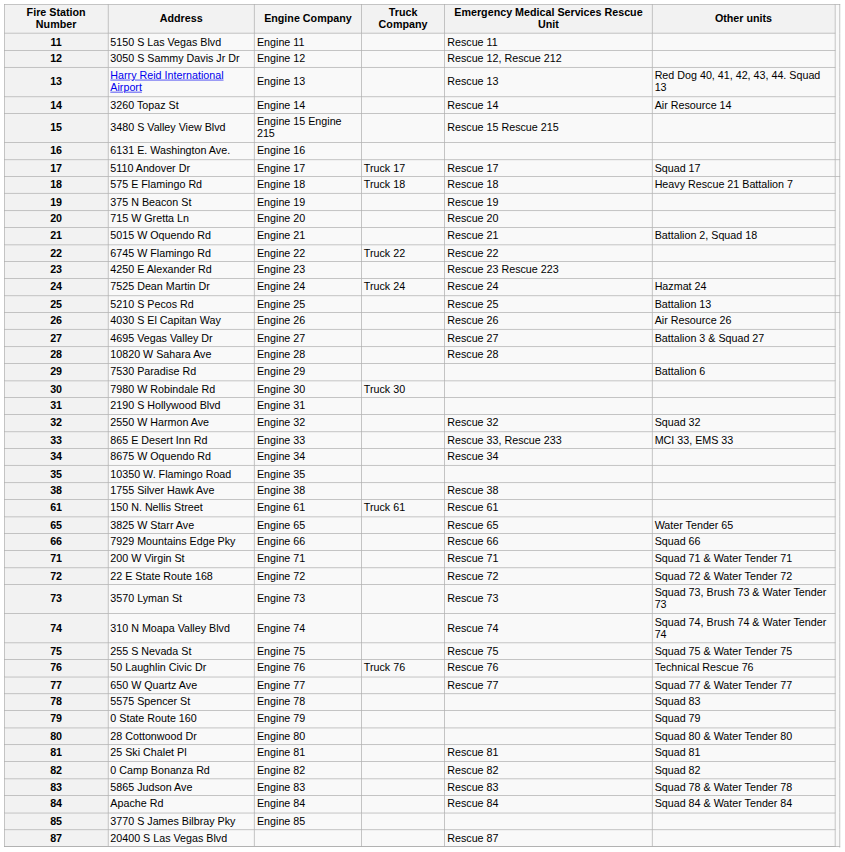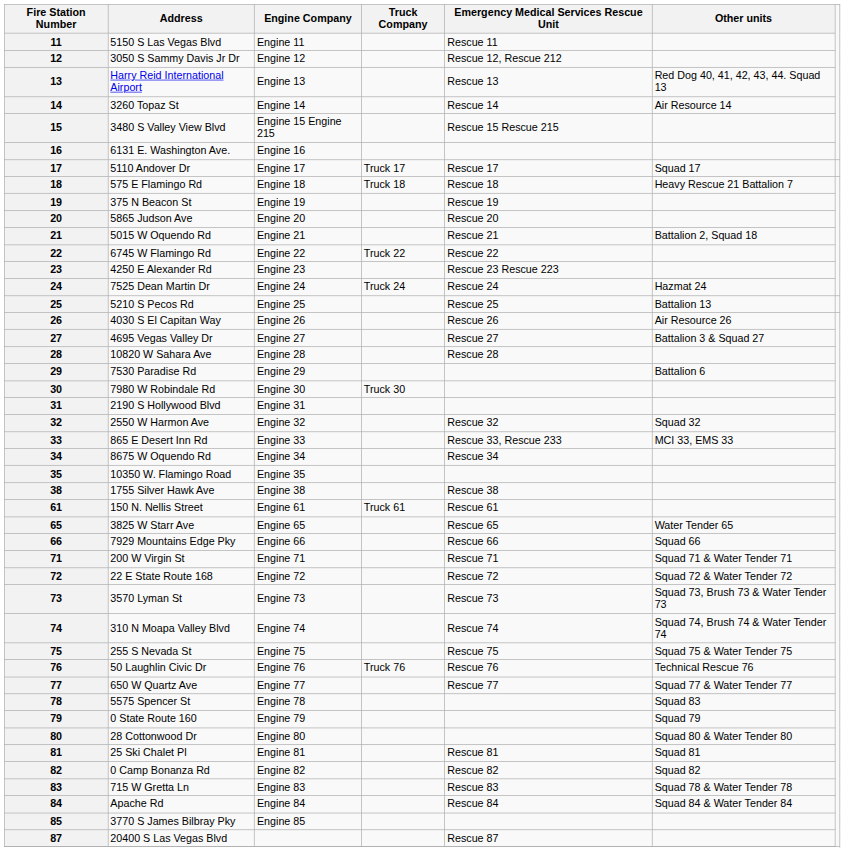 <table class=wikitable>
 <tr>
 <th>Fire Station Number</th>
 <th>Address</th>
 <th>Engine Company</th>
 <th>Truck Company</th>
 <th>Emergency Medical Services Rescue Unit</th>
 <th>Other units</th>
 </tr>
 <tr>
 <th>11</th>
 <td>5150 S Las Vegas Blvd</td>
 <td>Engine 11</td>
 <td></td>
 <td>Rescue 11</td>
 <td></td>
 </tr>
 <tr>
 <th>12</th>
 <td>3050 S Sammy Davis Jr Dr</td>
 <td>Engine 12</td>
 <td></td>
 <td>Rescue 12, Rescue 212</td>
 <td></td>
 </tr>
 <tr>
 <th>13</th>
 <td><a href='#'>Harry Reid International Airport</a></td>
 <td>Engine 13</td>
 <td></td>
 <td>Rescue 13</td>
 <td>Red Dog 40, 41, 42, 43, 44. Squad 13</td>
 </tr>
 <tr>
 <th>14</th>
 <td>3260 Topaz St</td>
 <td>Engine 14</td>
 <td></td>
 <td>Rescue 14</td>
 <td>Air Resource 14</td>
 </tr>
 <tr>
 <th>15</th>
 <td>3480 S Valley View Blvd</td>
 <td>Engine 15 Engine 215</td>
 <td></td>
 <td>Rescue 15 Rescue 215</td>
 <td></td>
 </tr>
 <tr>
 <th>16</th>
 <td>6131 E. Washington Ave.</td>
 <td>Engine 16</td>
 <td></td>
 <td></td>
 <td></td>
 </tr>
 <tr>
 <th>17</th>
 <td>5110 Andover Dr</td>
 <td>Engine 17</td>
 <td>Truck 17</td>
 <td>Rescue 17</td>
 <td>Squad 17</td>
 <td></td>
 </tr>
 <tr>
 <th>18</th>
 <td>575 E Flamingo Rd</td>
 <td>Engine 18</td>
 <td>Truck 18</td>
 <td>Rescue 18</td>
 <td>Heavy Rescue 21 Battalion 7</td>
 </tr>
 <tr>
 <th>19</th>
 <td>375 N Beacon St</td>
 <td>Engine 19</td>
 <td></td>
 <td>Rescue 19</td>
 <td></td>
 </tr>
 <tr>
 <th>20</th>
-<td>715 W Gretta Ln</td>
+<td>5865 Judson Ave</td>
 <td>Engine 20</td>
 <td></td>
 <td>Rescue 20</td>
 <td></td>
 </tr>
 <tr>
 <th>21</th>
 <td>5015 W Oquendo Rd</td>
 <td>Engine 21</td>
 <td></td>
 <td>Rescue 21</td>
 <td>Battalion 2, Squad 18</td>
 </tr>
 <tr>
 <th>22</th>
 <td>6745 W Flamingo Rd</td>
 <td>Engine 22</td>
 <td>Truck 22</td>
 <td>Rescue 22</td>
 <td></td>
 </tr>
 <tr>
 <th>23</th>
 <td>4250 E Alexander Rd</td>
 <td>Engine 23</td>
 <td></td>
 <td>Rescue 23 Rescue 223</td>
 <td></td>
 </tr>
 <tr>
 <th>24</th>
 <td>7525 Dean Martin Dr</td>
 <td>Engine 24</td>
 <td>Truck 24</td>
 <td>Rescue 24</td>
 <td>Hazmat 24</td>
 </tr>
 <tr>
 <th>25</th>
 <td>5210 S Pecos Rd</td>
 <td>Engine 25</td>
 <td></td>
 <td>Rescue 25</td>
 <td>Battalion 13</td>
 <td></td>
 </tr>
 <tr>
 <th>26</th>
 <td>4030 S El Capitan Way</td>
 <td>Engine 26</td>
 <td></td>
 <td>Rescue 26</td>
 <td>Air Resource 26</td>
 </tr>
 <tr>
 <th>27</th>
 <td>4695 Vegas Valley Dr</td>
 <td>Engine 27</td>
 <td></td>
 <td>Rescue 27</td>
 <td>Battalion 3 & Squad 27</td>
 </tr>
 <tr>
 <th>28</th>
 <td>10820 W Sahara Ave</td>
 <td>Engine 28</td>
 <td></td>
 <td>Rescue 28</td>
 <td></td>
 </tr>
 <tr>
 <th>29</th>
 <td>7530 Paradise Rd</td>
 <td>Engine 29</td>
 <td></td>
 <td></td>
 <td>Battalion 6</td>
 </tr>
 <tr>
 <th>30</th>
 <td>7980 W Robindale Rd</td>
 <td>Engine 30</td>
 <td>Truck 30</td>
 <td></td>
 <td></td>
 </tr>
 <tr>
 <th>31</th>
 <td>2190 S Hollywood Blvd</td>
 <td>Engine 31</td>
 <td></td>
 <td></td>
 <td></td>
 </tr>
 <tr>
 <th>32</th>
 <td>2550 W Harmon Ave</td>
 <td>Engine 32</td>
 <td></td>
 <td>Rescue 32</td>
 <td>Squad 32</td>
 </tr>
 <tr>
 <th>33</th>
 <td>865 E Desert Inn Rd</td>
 <td>Engine 33</td>
 <td></td>
 <td>Rescue 33, Rescue 233</td>
 <td>MCI 33, EMS 33</td>
 </tr>
 <tr>
 <th>34</th>
 <td>8675 W Oquendo Rd</td>
 <td>Engine 34</td>
 <td></td>
 <td>Rescue 34</td>
 <td></td>
 </tr>
 <tr>
 <th>35</th>
 <td>10350 W. Flamingo Road</td>
 <td>Engine 35</td>
 <td></td>
 <td></td>
 <td></td>
 </tr>
 <tr>
 <th>38</th>
 <td>1755 Silver Hawk Ave</td>
 <td>Engine 38</td>
 <td></td>
 <td>Rescue 38</td>
 <td></td>
 </tr>
 <tr>
 <th>61</th>
 <td>150 N. Nellis Street</td>
 <td>Engine 61</td>
 <td>Truck 61</td>
 <td>Rescue 61</td>
 <td></td>
 </tr>
 <tr>
 <th>65</th>
 <td>3825 W Starr Ave</td>
 <td>Engine 65</td>
 <td></td>
 <td>Rescue 65</td>
 <td>Water Tender 65</td>
 </tr>
 <tr>
 <th>66</th>
 <td>7929 Mountains Edge Pky</td>
 <td>Engine 66</td>
 <td></td>
 <td>Rescue 66</td>
 <td>Squad 66</td>
 </tr>
 <tr>
 <th>71</th>
 <td>200 W Virgin St</td>
 <td>Engine 71</td>
 <td></td>
 <td>Rescue 71</td>
 <td>Squad 71 & Water Tender 71</td>
 </tr>
 <tr>
 <th>72</th>
 <td>22 E State Route 168</td>
 <td>Engine 72</td>
 <td></td>
 <td>Rescue 72</td>
 <td>Squad 72 & Water Tender 72</td>
 </tr>
 <tr>
 <th>73</th>
 <td>3570 Lyman St</td>
 <td>Engine 73</td>
 <td></td>
 <td>Rescue 73</td>
 <td>Squad 73, Brush 73 & Water Tender 73</td>
 </tr>
 <tr>
 <th>74</th>
 <td>310 N Moapa Valley Blvd</td>
 <td>Engine 74</td>
 <td></td>
 <td>Rescue 74</td>
 <td>Squad 74, Brush 74 & Water Tender 74</td>
 </tr>
 <tr>
 <th>75</th>
 <td>255 S Nevada St</td>
 <td>Engine 75</td>
 <td></td>
 <td>Rescue 75</td>
 <td>Squad 75 & Water Tender 75</td>
 </tr>
 <tr>
 <th>76</th>
 <td>50 Laughlin Civic Dr</td>
 <td>Engine 76</td>
 <td>Truck 76</td>
 <td>Rescue 76</td>
 <td>Technical Rescue 76</td>
 </tr>
 <tr>
 <th>77</th>
 <td>650 W Quartz Ave</td>
 <td>Engine 77</td>
 <td></td>
 <td>Rescue 77</td>
 <td>Squad 77 & Water Tender 77</td>
 </tr>
 <tr>
 <th>78</th>
 <td>5575 Spencer St</td>
 <td>Engine 78</td>
 <td></td>
 <td></td>
 <td>Squad 83</td>
 </tr>
 <tr>
 <th>79</th>
 <td>0 State Route 160</td>
 <td>Engine 79</td>
 <td></td>
 <td></td>
 <td>Squad 79</td>
 </tr>
 <tr>
 <th>80</th>
 <td>28 Cottonwood Dr</td>
 <td>Engine 80</td>
 <td></td>
 <td></td>
 <td>Squad 80 & Water Tender 80</td>
 </tr>
 <tr>
 <th>81</th>
 <td>25 Ski Chalet Pl</td>
 <td>Engine 81</td>
 <td></td>
 <td>Rescue 81</td>
 <td>Squad 81</td>
 </tr>
 <tr>
 <th>82</th>
 <td>0 Camp Bonanza Rd</td>
 <td>Engine 82</td>
 <td></td>
 <td>Rescue 82</td>
 <td>Squad 82</td>
 </tr>
 <tr>
 <th>83</th>
-<td>5865 Judson Ave</td>
+<td>715 W Gretta Ln</td>
 <td>Engine 83</td>
 <td></td>
 <td>Rescue 83</td>
 <td>Squad 78 & Water Tender 78</td>
 </tr>
 <tr>
 <th>84</th>
 <td>Apache Rd</td>
 <td>Engine 84</td>
 <td></td>
 <td>Rescue 84</td>
 <td>Squad 84 & Water Tender 84</td>
 </tr>
 <tr>
 <th>85</th>
 <td>3770 S James Bilbray Pky</td>
 <td>Engine 85</td>
 <td></td>
 <td></td>
 <td></td>
 </tr>
 <tr>
 <th>87</th>
 <td>20400 S Las Vegas Blvd</td>
 <td></td>
 <td></td>
 <td>Rescue 87</td>
 <td></td>
 </tr>
 <tr>
 </tr>
 </table>
